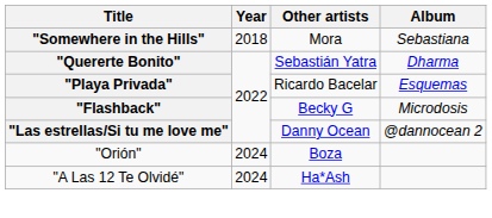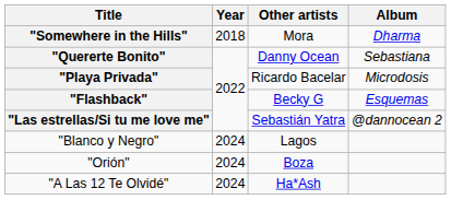 <table class="wikitable sortable plainrowheaders" style="text-align: center;">
 <tr>
 <th scope="col">Title</th>
 <th scope="col">Year</th>
 <th scope="col">Other artists</th>
 <th scope="col">Album</th>
 </tr>
 <tr>
 <th scope="row">"Somewhere in the Hills"</th>
 <td>2018</td>
 <td>Mora</td>
-<td><em>Sebastiana</em></td>
+<td><em><a href='#'>Dharma</a></em></td>
 </tr>
 <tr>
 <th scope="row">"Quererte Bonito"</th>
 <td rowspan="4">2022</td>
-<td><a href='#'>Sebastián Yatra</a></td>
-<td><em><a href='#'>Dharma</a></em></td>
+<td><a href='#'>Danny Ocean</a></td>
+<td><em>Sebastiana</em></td>
 </tr>
 <tr>
 <th scope="row">"Playa Privada"</th>
 <td>Ricardo Bacelar</td>
-<td><em><a href='#'>Esquemas</a></em></td>
+<td><em>Microdosis</em></td>
 </tr>
 <tr>
 <th scope="row">"Flashback"</th>
 <td><a href='#'>Becky G</a></td>
-<td><em>Microdosis</em></td>
+<td><em><a href='#'>Esquemas</a></em></td>
 </tr>
 <tr>
 <th scope="row">"Las estrellas/Si tu me love me"</th>
-<td><a href='#'>Danny Ocean</a></td>
+<td><a href='#'>Sebastián Yatra</a></td>
 <td><em>@dannocean 2</em></td>
+</tr>
+<tr>
+<td>"Blanco y Negro"</td>
+<td>2024</td>
+<td>Lagos</td>
+<td></td>
 </tr>
 <tr>
 <td>"Orión"</td>
 <td>2024</td>
 <td><a href='#'>Boza</a></td>
 <td></td>
 </tr>
 <tr>
 <td>"A Las 12 Te Olvidé"</td>
 <td>2024</td>
 <td><a href='#'>Ha*Ash</a></td>
 </tr>
 </table>
